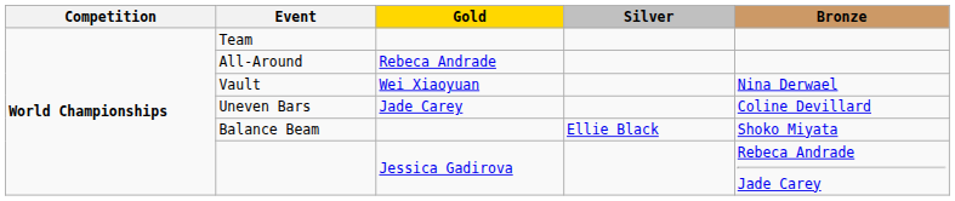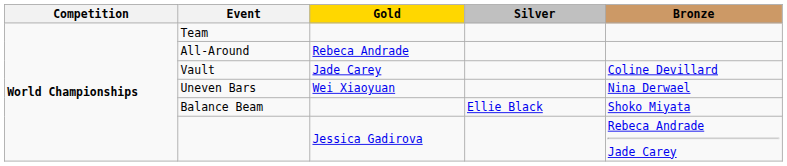 <table class="wikitable" style="width:70%;">
 <tr>
 <th style="text-align:center; width:5%;">Competition</th>
 <th style="text-align:center; width:5%;">Event</th>
 <td style="text-align:center; width:6%; background:gold;"><strong>Gold</strong></td>
 <td style="text-align:center; width:6%; background:silver;"><strong>Silver</strong></td>
 <td style="text-align:center; width:7%; background:#c96;"><strong>Bronze</strong></td>
 </tr>
 <tr>
 <td rowspan=6><strong>World Championships</strong></td>
 <td>Team</td>
 <td></td>
 <td></td>
 <td></td>
 </tr>
 <tr>
 <td>All-Around</td>
 <td> <a href='#'>Rebeca Andrade</a></td>
 <td> </td>
 <td></td>
 </tr>
 <tr>
 <td>Vault</td>
+<td> <a href='#'>Jade Carey</a></td>
+<td></td>
+<td> <a href='#'>Coline Devillard</a></td>
+</tr>
+<tr>
+<td>Uneven Bars</td>
 <td> <a href='#'>Wei Xiaoyuan</a></td>
 <td></td>
 <td> <a href='#'>Nina Derwael</a></td>
-</tr>
-<tr>
-<td>Uneven Bars</td>
-<td> <a href='#'>Jade Carey</a></td>
-<td></td>
-<td> <a href='#'>Coline Devillard</a></td>
 </tr>
 <tr>
 <td>Balance Beam</td>
 <td></td>
 <td> <a href='#'>Ellie Black</a></td>
 <td> <a href='#'>Shoko Miyata</a></td>
 </tr>
 <tr>
 <td></td>
 <td> <a href='#'>Jessica Gadirova</a></td>
 <td> </td>
 <td> <a href='#'>Rebeca Andrade</a><hr> <a href='#'>Jade Carey</a></td>
 </tr>
 </table>
